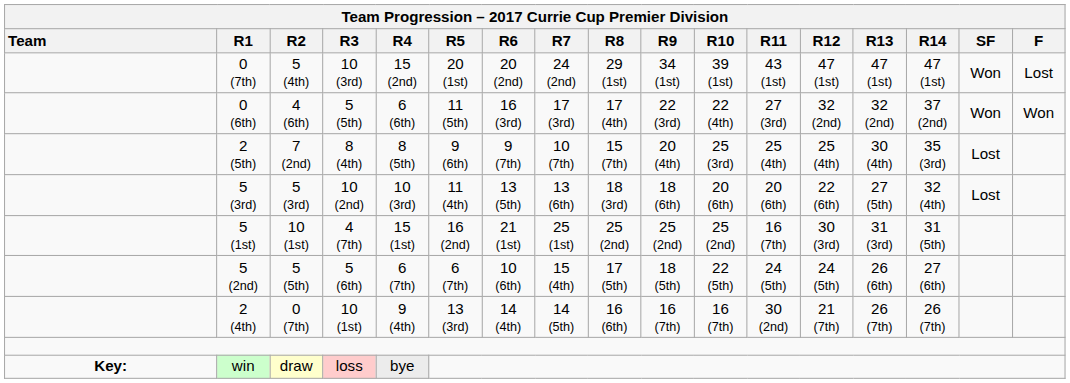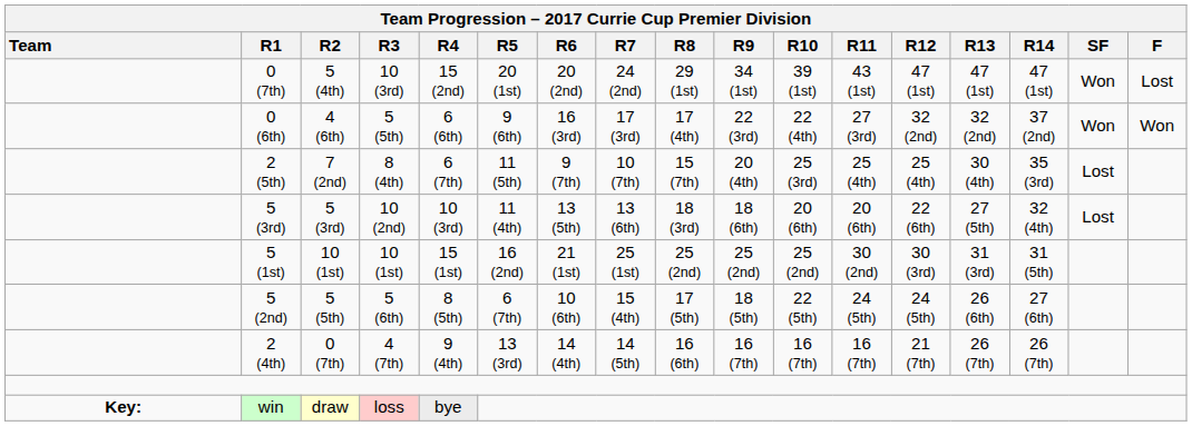 <table class="wikitable collapsible" style="text-align:center; width:80%; font-size:90%">
 <tr>
 <th colspan=100%>Team Progression – 2017 Currie Cup Premier Division</th>
 </tr>
 <tr>
 <th style="text-align:left; width:20%;">Team</th>
 <th style="width:5%;">R1</th>
 <th style="width:5%;">R2</th>
 <th style="width:5%;">R3</th>
 <th style="width:5%;">R4</th>
 <th style="width:5%;">R5</th>
 <th style="width:5%;">R6</th>
 <th style="width:5%;">R7</th>
 <th style="width:5%;">R8</th>
 <th style="width:5%;">R9</th>
 <th style="width:5%;">R10</th>
 <th style="width:5%;">R11</th>
 <th style="width:5%;">R12</th>
 <th style="width:5%;">R13</th>
 <th style="width:5%;">R14</th>
 <th style="width:5%;">SF</th>
 <th style="width:5%;">F</th>
 </tr>
 <tr>
 <td style="text-align:left;"></td>
 <td>0 <br> <small>(7th)</small></td>
 <td>5 <br> <small>(4th)</small></td>
 <td>10 <br> <small>(3rd)</small></td>
 <td>15 <br> <small>(2nd)</small></td>
 <td>20 <br> <small>(1st)</small></td>
 <td>20 <br> <small>(2nd)</small></td>
 <td>24 <br> <small>(2nd)</small></td>
 <td>29 <br> <small>(1st)</small></td>
 <td>34 <br> <small>(1st)</small></td>
 <td>39 <br> <small>(1st)</small></td>
 <td>43 <br> <small>(1st)</small></td>
 <td>47 <br> <small>(1st)</small></td>
 <td>47 <br> <small>(1st)</small></td>
 <td>47 <br> <small>(1st)</small></td>
 <td>Won</td>
 <td>Lost</td>
 </tr>
 <tr>
 <td style="text-align:left;"></td>
 <td>0 <br> <small>(6th)</small></td>
 <td>4 <br> <small>(6th)</small></td>
 <td>5 <br> <small>(5th)</small></td>
 <td>6 <br> <small>(6th)</small></td>
-<td>11 <br> <small>(5th)</small></td>
+<td>9 <br> <small>(6th)</small></td>
 <td>16 <br> <small>(3rd)</small></td>
 <td>17 <br> <small>(3rd)</small></td>
 <td>17 <br> <small>(4th)</small></td>
 <td>22 <br> <small>(3rd)</small></td>
 <td>22 <br> <small>(4th)</small></td>
 <td>27 <br> <small>(3rd)</small></td>
 <td>32 <br> <small>(2nd)</small></td>
 <td>32 <br> <small>(2nd)</small></td>
 <td>37 <br> <small>(2nd)</small></td>
 <td>Won</td>
 <td>Won</td>
 </tr>
 <tr>
 <td style="text-align:left;"></td>
 <td>2 <br> <small>(5th)</small></td>
 <td>7 <br> <small>(2nd)</small></td>
 <td>8 <br> <small>(4th)</small></td>
-<td>8 <br> <small>(5th)</small></td>
-<td>9 <br> <small>(6th)</small></td>
+<td>6 <br> <small>(7th)</small></td>
+<td>11 <br> <small>(5th)</small></td>
 <td>9 <br> <small>(7th)</small></td>
 <td>10 <br> <small>(7th)</small></td>
 <td>15 <br> <small>(7th)</small></td>
 <td>20 <br> <small>(4th)</small></td>
 <td>25 <br> <small>(3rd)</small></td>
 <td>25 <br> <small>(4th)</small></td>
 <td>25 <br> <small>(4th)</small></td>
 <td>30 <br> <small>(4th)</small></td>
 <td>35 <br> <small>(3rd)</small></td>
 <td>Lost</td>
 <td> </td>
 </tr>
 <tr>
 <td style="text-align:left;"></td>
 <td>5 <br> <small>(3rd)</small></td>
 <td>5 <br> <small>(3rd)</small></td>
 <td>10 <br> <small>(2nd)</small></td>
 <td>10 <br> <small>(3rd)</small></td>
 <td>11 <br> <small>(4th)</small></td>
 <td>13 <br> <small>(5th)</small></td>
 <td>13 <br> <small>(6th)</small></td>
 <td>18 <br> <small>(3rd)</small></td>
 <td>18 <br> <small>(6th)</small></td>
 <td>20 <br> <small>(6th)</small></td>
 <td>20 <br> <small>(6th)</small></td>
 <td>22 <br> <small>(6th)</small></td>
 <td>27 <br> <small>(5th)</small></td>
 <td>32 <br> <small>(4th)</small></td>
 <td>Lost</td>
 <td> </td>
 </tr>
 <tr>
 <td style="text-align:left;"></td>
 <td>5 <br> <small>(1st)</small></td>
 <td>10 <br> <small>(1st)</small></td>
-<td>4 <br> <small>(7th)</small></td>
+<td>10 <br> <small>(1st)</small></td>
 <td>15 <br> <small>(1st)</small></td>
 <td>16 <br> <small>(2nd)</small></td>
 <td>21 <br> <small>(1st)</small></td>
 <td>25 <br> <small>(1st)</small></td>
 <td>25 <br> <small>(2nd)</small></td>
 <td>25 <br> <small>(2nd)</small></td>
 <td>25 <br> <small>(2nd)</small></td>
-<td>16 <br> <small>(7th)</small></td>
+<td>30 <br> <small>(2nd)</small></td>
 <td>30 <br> <small>(3rd)</small></td>
 <td>31 <br> <small>(3rd)</small></td>
 <td>31 <br> <small>(5th)</small></td>
 <td> </td>
 <td> </td>
 </tr>
 <tr>
 <td style="text-align:left;"></td>
 <td>5 <br> <small>(2nd)</small></td>
 <td>5 <br> <small>(5th)</small></td>
 <td>5 <br> <small>(6th)</small></td>
-<td>6 <br> <small>(7th)</small></td>
+<td>8 <br> <small>(5th)</small></td>
 <td>6 <br> <small>(7th)</small></td>
 <td>10 <br> <small>(6th)</small></td>
 <td>15 <br> <small>(4th)</small></td>
 <td>17 <br> <small>(5th)</small></td>
 <td>18 <br> <small>(5th)</small></td>
 <td>22 <br> <small>(5th)</small></td>
 <td>24 <br> <small>(5th)</small></td>
 <td>24 <br> <small>(5th)</small></td>
 <td>26 <br> <small>(6th)</small></td>
 <td>27 <br> <small>(6th)</small></td>
 <td> </td>
 <td> </td>
 </tr>
 <tr>
 <td style="text-align:left;"></td>
 <td>2 <br> <small>(4th)</small></td>
 <td>0 <br> <small>(7th)</small></td>
-<td>10 <br> <small>(1st)</small></td>
+<td>4 <br> <small>(7th)</small></td>
 <td>9 <br> <small>(4th)</small></td>
 <td>13 <br> <small>(3rd)</small></td>
 <td>14 <br> <small>(4th)</small></td>
 <td>14 <br> <small>(5th)</small></td>
 <td>16 <br> <small>(6th)</small></td>
 <td>16 <br> <small>(7th)</small></td>
 <td>16 <br> <small>(7th)</small></td>
-<td>30 <br> <small>(2nd)</small></td>
+<td>16 <br> <small>(7th)</small></td>
 <td>21 <br> <small>(7th)</small></td>
 <td>26 <br> <small>(7th)</small></td>
 <td>26 <br> <small>(7th)</small></td>
 <td> </td>
 <td> </td>
 </tr>
 <tr>
 <td colspan="100%" style="text-align:center; height: 10px;"></td>
 </tr>
 <tr>
 <td><strong>Key:</strong></td>
 <td style="background:#CCFFCC;">win</td>
 <td style="background:#FFFFCC;">draw</td>
 <td style="background:#FFCCCC;">loss</td>
 <td style="background:#ECECEC;">bye</td>
 <td colspan="100%"></td>
 </tr>
 </table>
